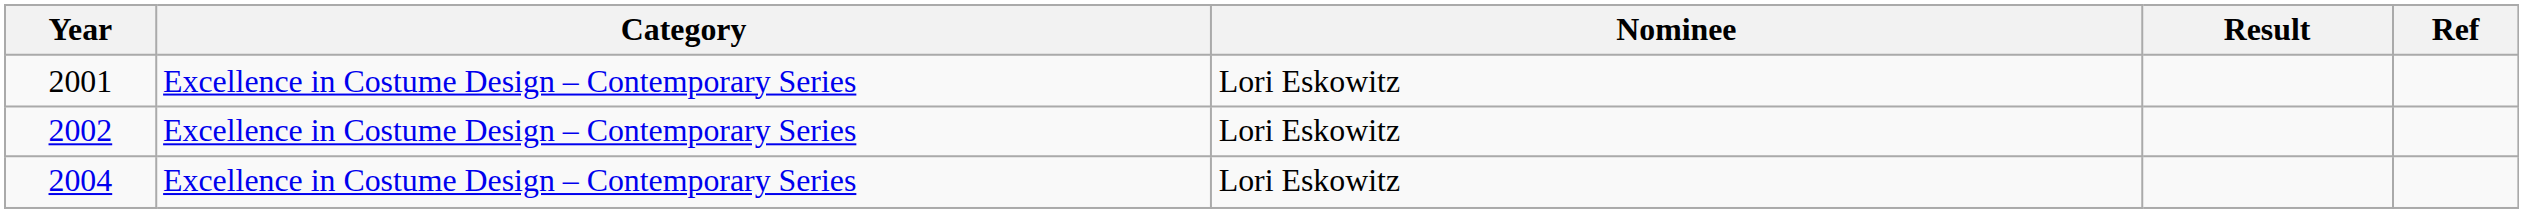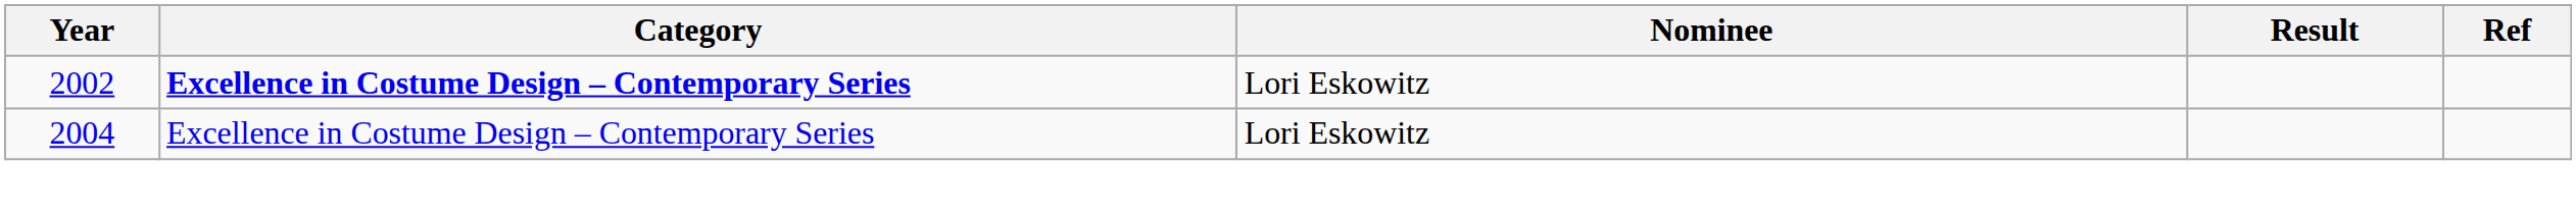 <table class="wikitable" style="width:100%;">
 <tr>
 <th style="width:6%;">Year</th>
 <th style="width:42%;">Category</th>
 <th style="width:37%;">Nominee</th>
 <th style="width:10%;">Result</th>
 <th style="width:5%;">Ref</th>
 </tr>
 <tr>
-<td style="text-align:center;">2001</td>
-<td><a href='#'>Excellence in Costume Design – Contemporary Series</a></td>
-<td>Lori Eskowitz</td>
-<td></td>
-<td style="text-align:center;"></td>
-</tr>
-<tr>
 <td style="text-align:center;"><a href='#'>2002</a></td>
-<td><a href='#'>Excellence in Costume Design – Contemporary Series</a></td>
+<td><strong><a href='#'>Excellence in Costume Design – Contemporary Series</a></strong></td>
 <td>Lori Eskowitz</td>
 <td></td>
 <td style="text-align:center;"></td>
 </tr>
 <tr>
 <td style="text-align:center;"><a href='#'>2004</a></td>
 <td><a href='#'>Excellence in Costume Design – Contemporary Series</a></td>
 <td>Lori Eskowitz</td>
 <td></td>
 <td style="text-align:center;"></td>
 </tr>
 </table>
